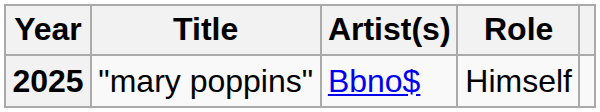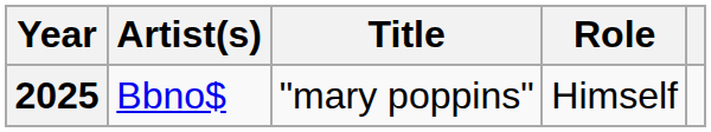 <table class="wikitable plainrowheaders" style="margin-right: 0;">
 <tr>
 <th scope="col">Year</th>
+<th scope="col">Artist(s)</th>
 <th scope="col">Title</th>
-<th scope="col">Artist(s)</th>
 <th>Role</th>
 <th scope="col" class="unsortable"></th>
 </tr>
 <tr>
 <th scope="row">2025</th>
+<td><a href='#'>Bbno$</a></td>
 <td>"mary poppins"</td>
-<td><a href='#'>Bbno$</a></td>
 <td>Himself</td>
 <td style="text-align: center;"></td>
 </tr>
 </table>
